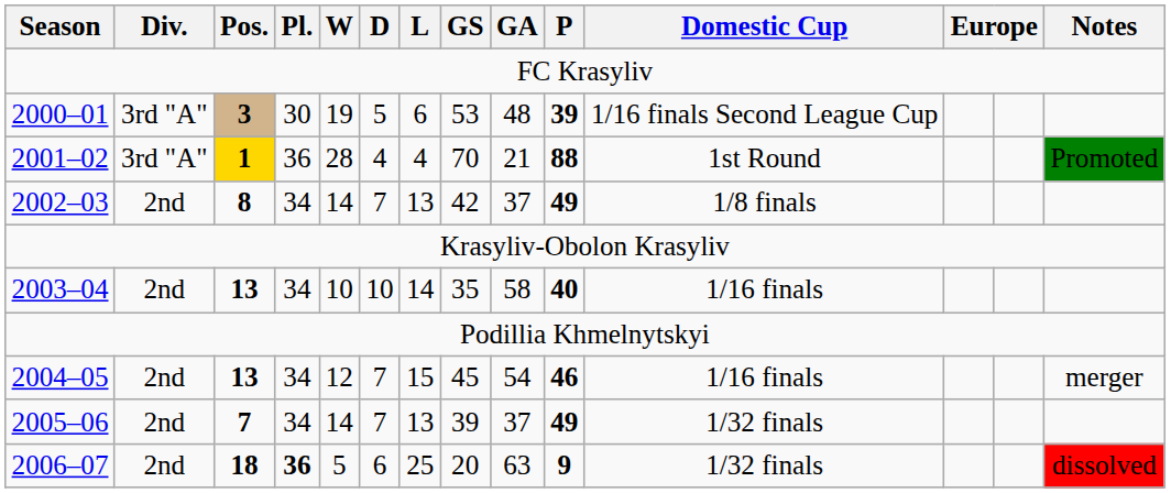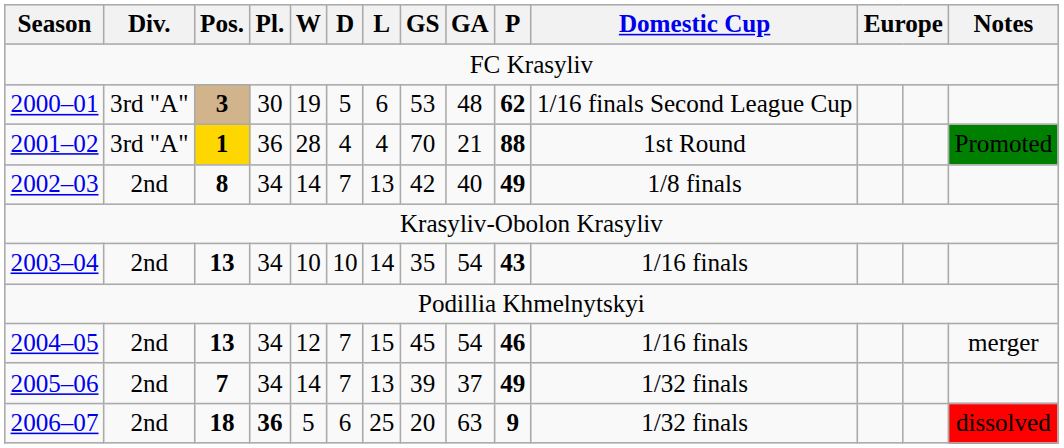 <table class="wikitable">
 <tr>
 <th>Season</th>
 <th>Div.</th>
 <th>Pos.</th>
 <th>Pl.</th>
 <th>W</th>
 <th>D</th>
 <th>L</th>
 <th>GS</th>
 <th>GA</th>
 <th>P</th>
 <th><a href='#'>Domestic Cup</a></th>
 <th colspan=2>Europe</th>
 <th>Notes</th>
 </tr>
 <tr>
 <td align=center colspan=14>FC Krasyliv</td>
 </tr>
 <tr>
 <td align=center><a href='#'>2000–01</a></td>
 <td align=center>3rd "A"</td>
 <td align=center bgcolor=tan><strong>3</strong></td>
 <td align=center>30</td>
 <td align=center>19</td>
 <td align=center>5</td>
 <td align=center>6</td>
 <td align=center>53</td>
 <td align=center>48</td>
-<td align=center><strong>39</strong></td>
+<td align=center><strong>62</strong></td>
 <td align=center>1/16 finals Second League Cup</td>
 <td align=center></td>
 <td align=center></td>
 <td align=center></td>
 </tr>
 <tr>
 <td align=center><a href='#'>2001–02</a></td>
 <td align=center>3rd "A"</td>
 <td align=center bgcolor=gold><strong>1</strong></td>
 <td align=center>36</td>
 <td align=center>28</td>
 <td align=center>4</td>
 <td align=center>4</td>
 <td align=center>70</td>
 <td align=center>21</td>
 <td align=center><strong>88</strong></td>
 <td align=center>1st Round</td>
 <td align=center></td>
 <td align=center></td>
 <td align=center bgcolor=green>Promoted</td>
 </tr>
 <tr>
 <td align=center><a href='#'>2002–03</a></td>
 <td align=center>2nd</td>
 <td align=center><strong>8</strong></td>
 <td align=center>34</td>
 <td align=center>14</td>
 <td align=center>7</td>
 <td align=center>13</td>
 <td align=center>42</td>
-<td align=center>37</td>
+<td align=center>40</td>
 <td align=center><strong>49</strong></td>
 <td align=center>1/8 finals</td>
 <td align=center></td>
 <td align=center></td>
 <td align=center></td>
 </tr>
 <tr>
 <td align=center colspan=14>Krasyliv-Obolon Krasyliv</td>
 </tr>
 <tr>
 <td align=center><a href='#'>2003–04</a></td>
 <td align=center>2nd</td>
 <td align=center><strong>13</strong></td>
 <td align=center>34</td>
 <td align=center>10</td>
 <td align=center>10</td>
 <td align=center>14</td>
 <td align=center>35</td>
-<td align=center>58</td>
-<td align=center><strong>40</strong></td>
+<td align=center>54</td>
+<td align=center><strong>43</strong></td>
 <td align=center>1/16 finals</td>
 <td align=center></td>
 <td align=center></td>
 <td align=center></td>
 </tr>
 <tr>
 <td align=center colspan=14>Podillia Khmelnytskyi</td>
 </tr>
 <tr>
 <td align=center><a href='#'>2004–05</a></td>
 <td align=center>2nd</td>
 <td align=center><strong>13</strong></td>
 <td align=center>34</td>
 <td align=center>12</td>
 <td align=center>7</td>
 <td align=center>15</td>
 <td align=center>45</td>
 <td align=center>54</td>
 <td align=center><strong>46</strong></td>
 <td align=center>1/16 finals</td>
 <td align=center></td>
 <td align=center></td>
 <td align=center>merger</td>
 </tr>
 <tr>
 <td align=center><a href='#'>2005–06</a></td>
 <td align=center>2nd</td>
 <td align=center><strong>7</strong></td>
 <td align=center>34</td>
 <td align=center>14</td>
 <td align=center>7</td>
 <td align=center>13</td>
 <td align=center>39</td>
 <td align=center>37</td>
 <td align=center><strong>49</strong></td>
 <td align=center>1/32 finals</td>
 <td align=center></td>
 <td align=center></td>
 <td align=center></td>
 </tr>
 <tr>
 <td align=center><a href='#'>2006–07</a></td>
 <td align=center>2nd</td>
 <td align=center><strong>18</strong></td>
 <td align=center><strong>36</strong></td>
 <td align=center>5</td>
 <td align=center>6</td>
 <td align=center>25</td>
 <td align=center>20</td>
 <td align=center>63</td>
 <td align=center><strong>9</strong></td>
 <td align=center>1/32 finals</td>
 <td align=center></td>
 <td align=center></td>
 <td align=center bgcolor=red>dissolved</td>
 </tr>
 </table>
